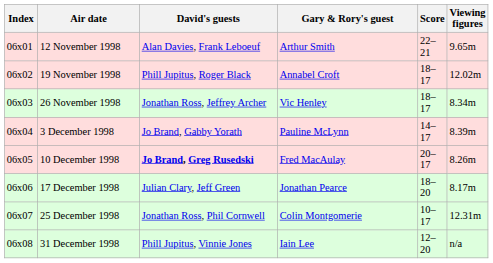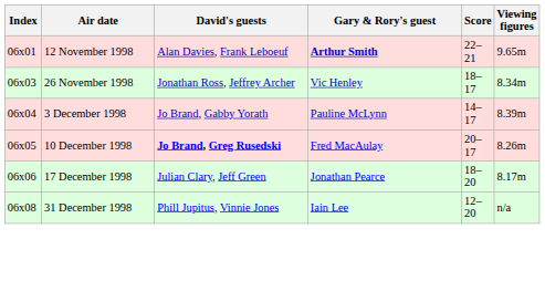 <table class="wikitable" style="width:745px;">
 <tr>
 <th style="width:7%;">Index</th>
 <th style="width:23%;">Air date</th>
 <th style="width:32%;">David's guests</th>
 <th style="width:32%;">Gary & Rory's guest</th>
 <th style="width:7%;">Score</th>
 <th style="width:120%;">Viewing figures</th>
 </tr>
 <tr style="background:#fdd;">
 <td>06x01</td>
 <td>12 November 1998</td>
 <td><a href='#'>Alan Davies</a>, <a href='#'>Frank Leboeuf</a></td>
-<td><a href='#'>Arthur Smith</a></td>
+<td><strong><a href='#'>Arthur Smith</a></strong></td>
 <td>22–21</td>
 <td>9.65m</td>
-</tr>
-<tr style="background:#fdd;">
-<td>06x02</td>
-<td>19 November 1998</td>
-<td><a href='#'>Phill Jupitus</a>, <a href='#'>Roger Black</a></td>
-<td><a href='#'>Annabel Croft</a></td>
-<td>18–17</td>
-<td>12.02m</td>
 </tr>
 <tr style="background:#dfd;">
 <td>06x03</td>
 <td>26 November 1998</td>
 <td><a href='#'>Jonathan Ross</a>, <a href='#'>Jeffrey Archer</a></td>
 <td><a href='#'>Vic Henley</a></td>
 <td>18–17</td>
 <td>8.34m</td>
 </tr>
 <tr style="background:#fdd;">
 <td>06x04</td>
 <td>3 December 1998</td>
 <td><a href='#'>Jo Brand</a>, <a href='#'>Gabby Yorath</a></td>
 <td><a href='#'>Pauline McLynn</a></td>
 <td>14–17</td>
 <td>8.39m</td>
 </tr>
 <tr style="background:#fdd;">
 <td>06x05</td>
 <td>10 December 1998</td>
 <td><strong><a href='#'>Jo Brand</a>, <a href='#'>Greg Rusedski</a></strong></td>
 <td><a href='#'>Fred MacAulay</a></td>
 <td>20–17</td>
 <td>8.26m</td>
 </tr>
 <tr style="background:#dfd;">
 <td>06x06</td>
 <td>17 December 1998</td>
 <td><a href='#'>Julian Clary</a>, <a href='#'>Jeff Green</a></td>
 <td><a href='#'>Jonathan Pearce</a></td>
 <td>18–20</td>
 <td>8.17m</td>
 </tr>
 <tr style="background:#dfd;">
-<td>06x07</td>
-<td>25 December 1998</td>
-<td><a href='#'>Jonathan Ross</a>, <a href='#'>Phil Cornwell</a></td>
-<td><a href='#'>Colin Montgomerie</a></td>
-<td>10–17</td>
-<td>12.31m</td>
-</tr>
-<tr style="background:#dfd;">
 <td>06x08</td>
 <td>31 December 1998</td>
 <td><a href='#'>Phill Jupitus</a>, <a href='#'>Vinnie Jones</a></td>
 <td><a href='#'>Iain Lee</a></td>
 <td>12–20</td>
 <td>n/a</td>
 </tr>
 </table>
